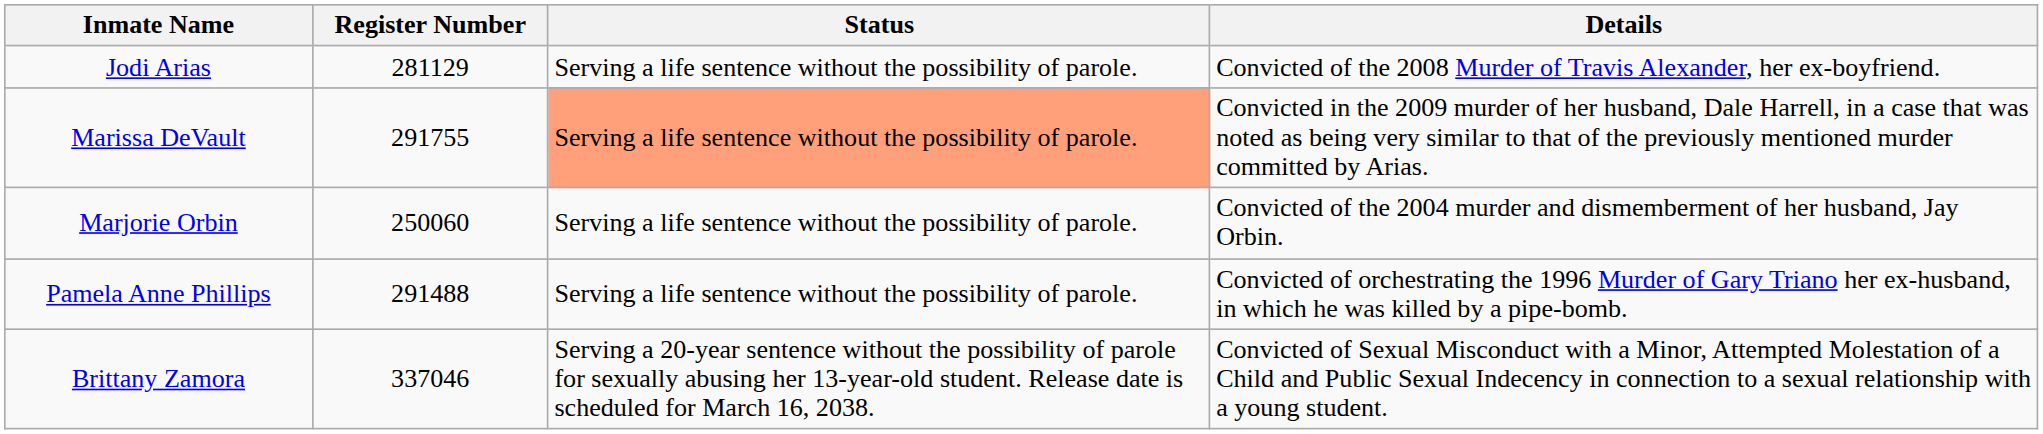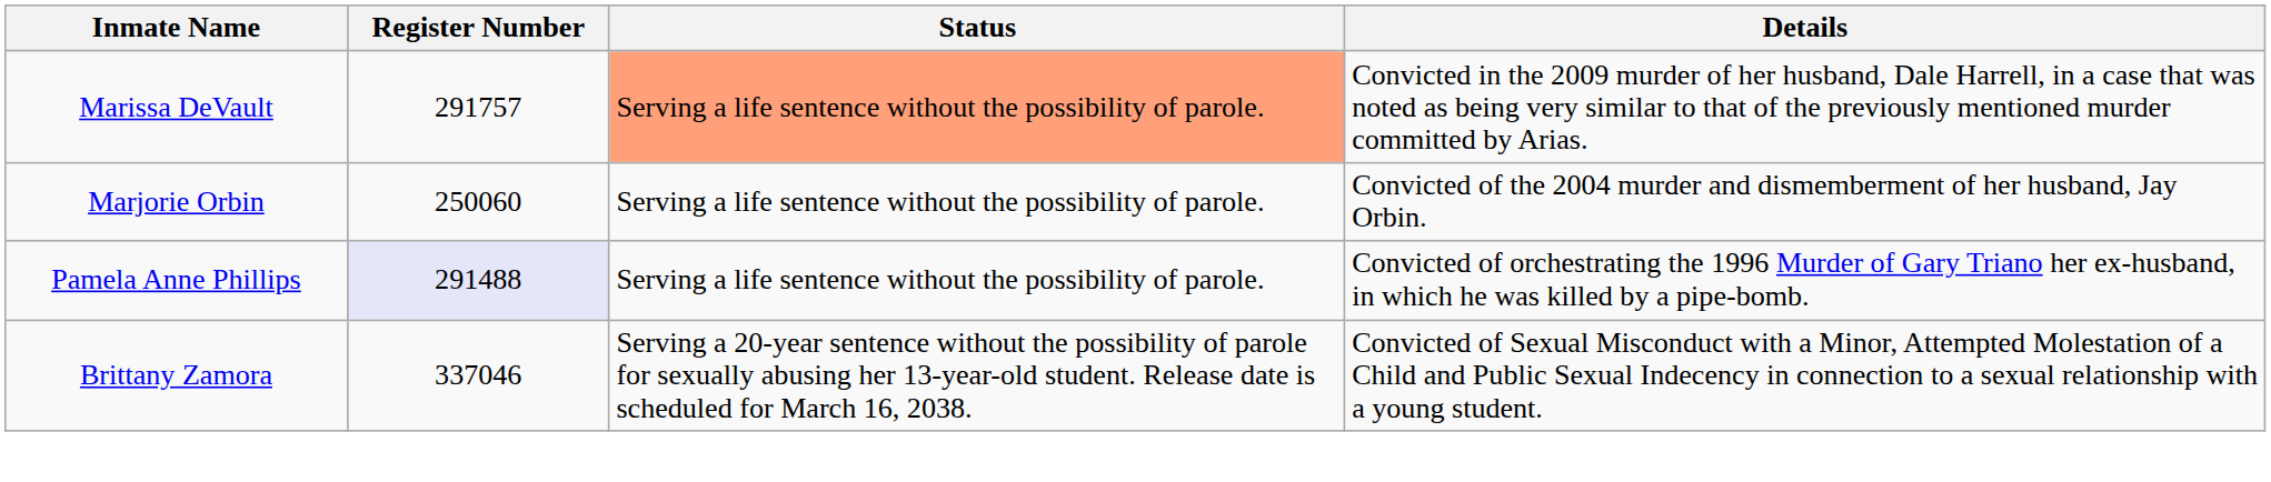 <table class="wikitable sortable">
 <tr>
 <th width=13%>Inmate Name</th>
 <th width=10%>Register Number</th>
 <th width=28%>Status</th>
 <th width=35%>Details</th>
 </tr>
 <tr>
-<td style="text-align:center;"><a href='#'>Jodi Arias</a></td>
-<td style="text-align:center;">281129</td>
-<td>Serving a life sentence without the possibility of parole.</td>
-<td>Convicted of the 2008 <a href='#'>Murder of Travis Alexander</a>, her ex-boyfriend.</td>
-</tr>
-<tr>
 <td style="text-align:center;"><a href='#'>Marissa DeVault</a></td>
-<td style="text-align:center;">291755</td>
+<td style="text-align:center;">291757</td>
 <td style="background: lightsalmon;">Serving a life sentence without the possibility of parole.</td>
 <td>Convicted in the 2009 murder of her husband, Dale Harrell, in a case that was noted as being very similar to that of the previously mentioned murder committed by Arias.</td>
 </tr>
 <tr>
 <td style="text-align:center;"><a href='#'>Marjorie Orbin</a></td>
 <td style="text-align:center;">250060</td>
 <td>Serving a life sentence without the possibility of parole.</td>
 <td>Convicted of the 2004 murder and dismemberment of her husband, Jay Orbin.</td>
 </tr>
 <tr>
 <td style="text-align:center;"><a href='#'>Pamela Anne Phillips</a></td>
-<td style="text-align:center;">291488</td>
+<td style="background: lavender; text-align:center;">291488</td>
 <td>Serving a life sentence without the possibility of parole.</td>
 <td>Convicted of orchestrating the 1996 <a href='#'>Murder of Gary Triano</a> her ex-husband, in which he was killed by a pipe-bomb.</td>
 </tr>
 <tr>
 <td style="text-align:center;"><a href='#'>Brittany Zamora</a></td>
 <td style="text-align:center;">337046</td>
 <td>Serving a 20-year sentence without the possibility of parole for sexually abusing her 13-year-old student. Release date is scheduled for March 16, 2038.</td>
 <td>Convicted of Sexual Misconduct with a Minor, Attempted Molestation of a Child and Public Sexual Indecency in connection to a sexual relationship with a young student.</td>
 </tr>
 </table>
